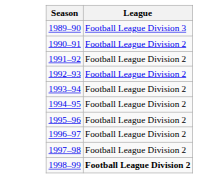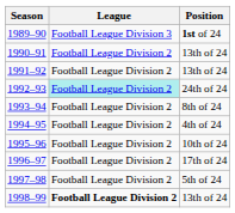 <table class="wikitable" style="float:right; font-size: 90%; text-align: left;">
 <tr>
 <th>Season</th>
 <th>League</th>
+<th>Position</th>
 </tr>
 <tr>
 <td><a href='#'>1989–90</a></td>
 <td><a href='#'>Football League Division 3</a></td>
+<td><strong>1st</strong> of 24</td>
 </tr>
 <tr>
 <td><a href='#'>1990–91</a></td>
 <td><a href='#'>Football League Division 2</a></td>
+<td>13th of 24</td>
 </tr>
 <tr>
 <td><a href='#'>1991–92</a></td>
 <td>Football League Division 2</td>
+<td>13th of 24</td>
 </tr>
 <tr>
 <td><a href='#'>1992–93</a></td>
-<td><a href='#'>Football League Division 2</a></td>
+<td style="background: paleturquoise;"><a href='#'>Football League Division 2</a></td>
+<td>24th of 24</td>
 </tr>
 <tr>
 <td><a href='#'>1993–94</a></td>
 <td>Football League Division 2</td>
+<td>8th of 24</td>
 </tr>
 <tr>
 <td><a href='#'>1994–95</a></td>
 <td>Football League Division 2</td>
+<td>4th of 24</td>
 </tr>
 <tr>
 <td><a href='#'>1995–96</a></td>
 <td>Football League Division 2</td>
+<td>10th of 24</td>
 </tr>
 <tr>
 <td><a href='#'>1996–97</a></td>
 <td>Football League Division 2</td>
+<td>17th of 24</td>
 </tr>
 <tr>
 <td><a href='#'>1997–98</a></td>
 <td>Football League Division 2</td>
+<td>5th of 24</td>
 </tr>
 <tr>
 <td><a href='#'>1998–99</a></td>
 <td><strong>Football League Division 2</strong></td>
+<td>13th of 24</td>
 </tr>
 </table>
